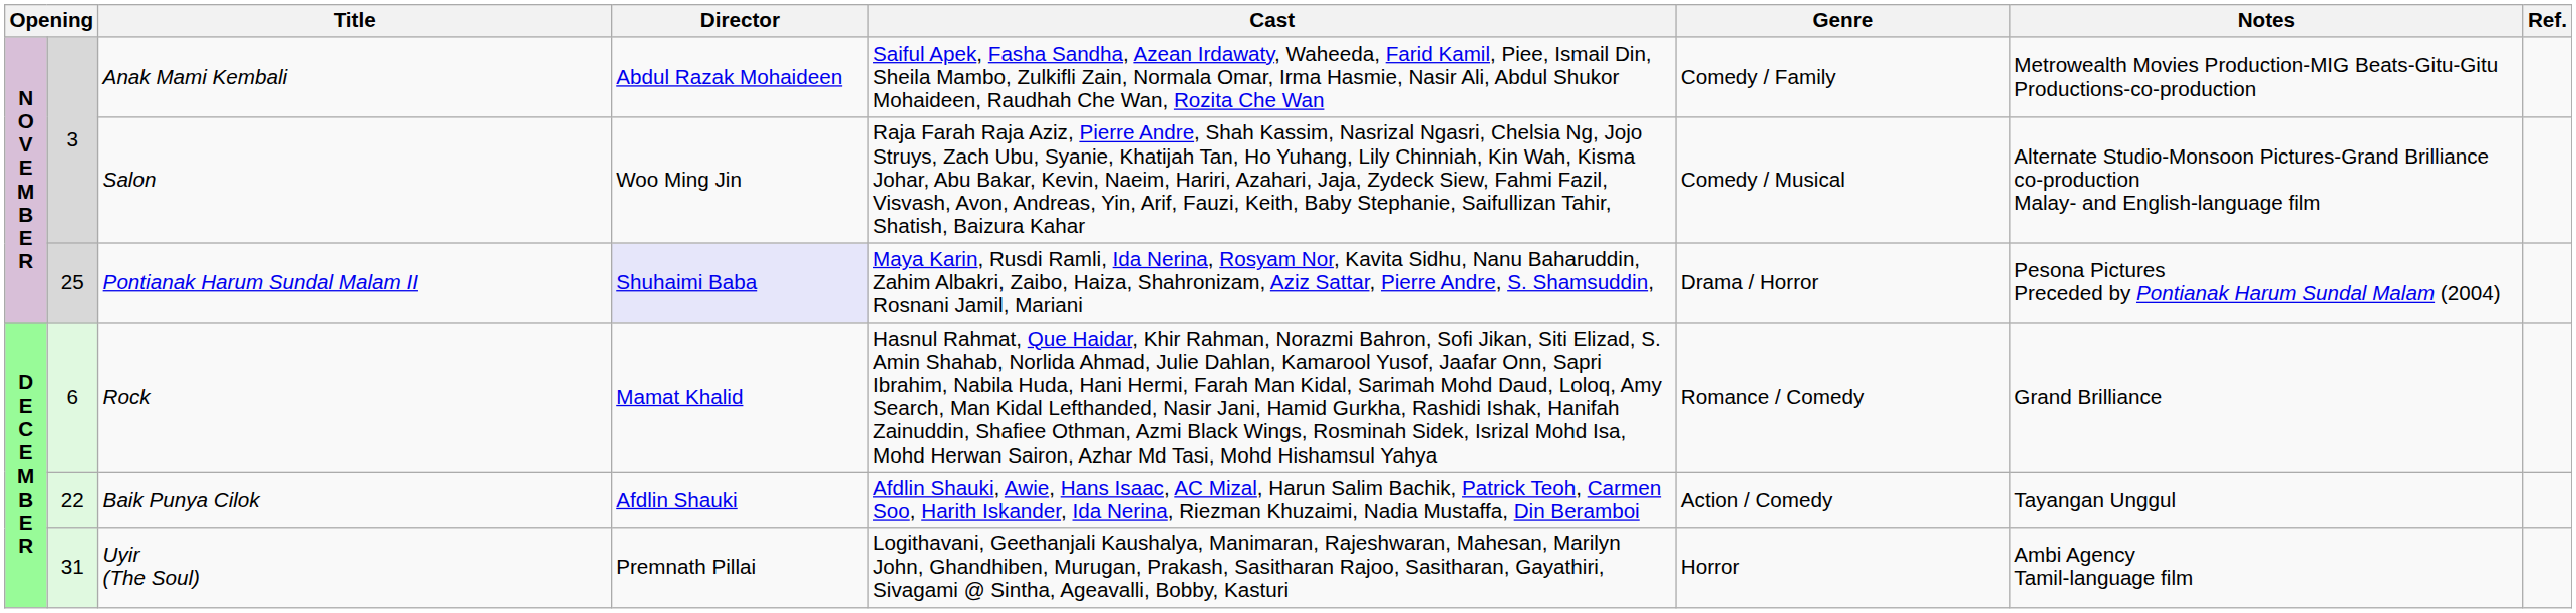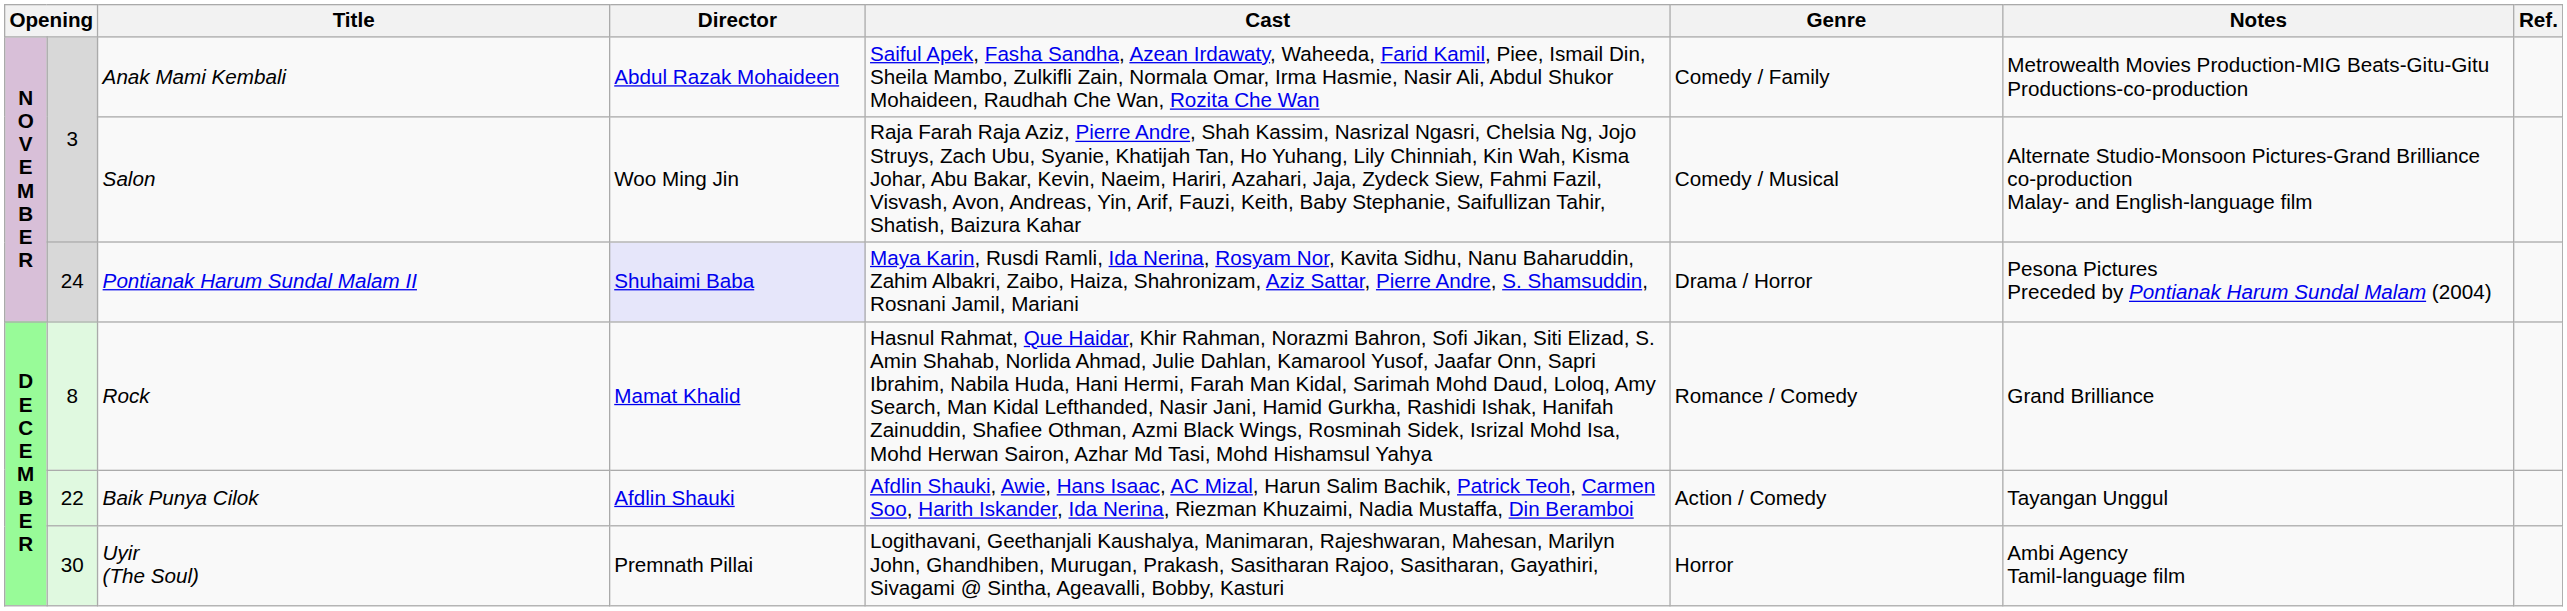 <table class="wikitable" width="100%">
 <tr>
 <th colspan="2">Opening</th>
 <th style="width:20%;">Title</th>
 <th style="width:10%;">Director</th>
 <th>Cast</th>
 <th style="width:13%">Genre</th>
 <th style="width:20%">Notes</th>
 <th>Ref.</th>
 </tr>
 <tr>
 <th rowspan=3 style="text-align:center; background:thistle;">N<br>O<br>V<br>E<br>M<br>B<br>E<br>R</th>
 <td rowspan=2 style="text-align:center; background:#d8d8d8;">3</td>
 <td><em>Anak Mami Kembali</em></td>
 <td><a href='#'>Abdul Razak Mohaideen</a></td>
 <td><a href='#'>Saiful Apek</a>, <a href='#'>Fasha Sandha</a>, <a href='#'>Azean Irdawaty</a>, Waheeda, <a href='#'>Farid Kamil</a>, Piee, Ismail Din, Sheila Mambo, Zulkifli Zain, Normala Omar, Irma Hasmie, Nasir Ali, Abdul Shukor Mohaideen, Raudhah Che Wan, <a href='#'>Rozita Che Wan</a></td>
 <td>Comedy / Family</td>
 <td>Metrowealth Movies Production-MIG Beats-Gitu-Gitu Productions-co-production</td>
 <td></td>
 </tr>
 <tr>
 <td><em>Salon</em></td>
 <td>Woo Ming Jin</td>
 <td>Raja Farah Raja Aziz, <a href='#'>Pierre Andre</a>, Shah Kassim, Nasrizal Ngasri, Chelsia Ng, Jojo Struys, Zach Ubu, Syanie, Khatijah Tan, Ho Yuhang, Lily Chinniah, Kin Wah, Kisma Johar, Abu Bakar, Kevin, Naeim, Hariri, Azahari, Jaja, Zydeck Siew, Fahmi Fazil, Visvash, Avon, Andreas, Yin, Arif, Fauzi, Keith, Baby Stephanie, Saifullizan Tahir, Shatish, Baizura Kahar</td>
 <td>Comedy / Musical</td>
 <td>Alternate Studio-Monsoon Pictures-Grand Brilliance co-production<br>Malay- and English-language film</td>
 <td></td>
 </tr>
 <tr>
-<td rowspan=1 style="text-align:center; background:#d8d8d8;">25</td>
+<td rowspan=1 style="text-align:center; background:#d8d8d8;">24</td>
 <td><em><a href='#'>Pontianak Harum Sundal Malam II</a></em></td>
 <td style="background: lavender;"><a href='#'>Shuhaimi Baba</a></td>
 <td><a href='#'>Maya Karin</a>, Rusdi Ramli, <a href='#'>Ida Nerina</a>, <a href='#'>Rosyam Nor</a>, Kavita Sidhu, Nanu Baharuddin, Zahim Albakri, Zaibo, Haiza, Shahronizam, <a href='#'>Aziz Sattar</a>, <a href='#'>Pierre Andre</a>, <a href='#'>S. Shamsuddin</a>, Rosnani Jamil, Mariani</td>
 <td>Drama / Horror</td>
 <td>Pesona Pictures<br>Preceded by <em><a href='#'>Pontianak Harum Sundal Malam</a></em> (2004)</td>
 <td></td>
 </tr>
 <tr>
 <th rowspan=3 style="text-align:center; background:#98fb98;">D<br>E<br>C<br>E<br>M<br>B<br>E<br>R</th>
-<td rowspan=1 style="text-align:center; background:#e0f9e0;">6</td>
+<td rowspan=1 style="text-align:center; background:#e0f9e0;">8</td>
 <td><em>Rock</em></td>
 <td><a href='#'>Mamat Khalid</a></td>
 <td>Hasnul Rahmat, <a href='#'>Que Haidar</a>, Khir Rahman, Norazmi Bahron, Sofi Jikan, Siti Elizad, S. Amin Shahab, Norlida Ahmad, Julie Dahlan, Kamarool Yusof, Jaafar Onn, Sapri Ibrahim, Nabila Huda, Hani Hermi, Farah Man Kidal, Sarimah Mohd Daud, Loloq, Amy Search, Man Kidal Lefthanded, Nasir Jani, Hamid Gurkha, Rashidi Ishak, Hanifah Zainuddin, Shafiee Othman, Azmi Black Wings, Rosminah Sidek, Isrizal Mohd Isa, Mohd Herwan Sairon, Azhar Md Tasi, Mohd Hishamsul Yahya</td>
 <td>Romance / Comedy</td>
 <td>Grand Brilliance</td>
 <td></td>
 </tr>
 <tr>
 <td rowspan=1 style="text-align:center; background:#e0f9e0;">22</td>
 <td><em>Baik Punya Cilok</em></td>
 <td><a href='#'>Afdlin Shauki</a></td>
 <td><a href='#'>Afdlin Shauki</a>, <a href='#'>Awie</a>, <a href='#'>Hans Isaac</a>, <a href='#'>AC Mizal</a>, Harun Salim Bachik, <a href='#'>Patrick Teoh</a>, <a href='#'>Carmen Soo</a>, <a href='#'>Harith Iskander</a>, <a href='#'>Ida Nerina</a>, Riezman Khuzaimi, Nadia Mustaffa, <a href='#'>Din Beramboi</a></td>
 <td>Action / Comedy</td>
 <td>Tayangan Unggul</td>
 <td></td>
 </tr>
 <tr>
-<td rowspan=1 style="text-align:center; background:#e0f9e0;">31</td>
+<td rowspan=1 style="text-align:center; background:#e0f9e0;">30</td>
 <td><em>Uyir<br>(The Soul)</em></td>
 <td>Premnath Pillai</td>
 <td>Logithavani, Geethanjali Kaushalya, Manimaran, Rajeshwaran, Mahesan, Marilyn John, Ghandhiben, Murugan, Prakash, Sasitharan Rajoo, Sasitharan, Gayathiri, Sivagami @ Sintha, Ageavalli, Bobby, Kasturi</td>
 <td>Horror</td>
 <td>Ambi Agency<br>Tamil-language film</td>
 <td></td>
 </tr>
 </table>
